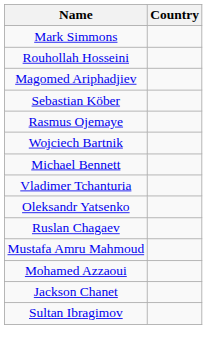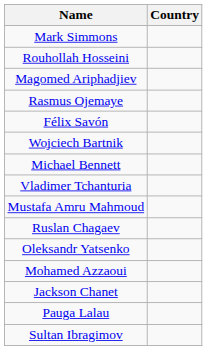 <table class="wikitable sortable  mw-collapsible mw-collapsed" style="text-align:center">
 <tr>
 <th>Name</th>
 <th>Country</th>
 </tr>
 <tr>
 <td><a href='#'>Mark Simmons</a></td>
 <td></td>
 </tr>
 <tr>
 <td><a href='#'>Rouhollah Hosseini</a></td>
 <td></td>
 </tr>
 <tr>
 <td><a href='#'>Magomed Ariphadjiev</a></td>
 <td></td>
 </tr>
 <tr>
-<td><a href='#'>Sebastian Köber</a></td>
+<td><a href='#'>Rasmus Ojemaye</a></td>
 <td></td>
 </tr>
 <tr>
-<td><a href='#'>Rasmus Ojemaye</a></td>
+<td><a href='#'>Félix Savón</a></td>
 <td></td>
 </tr>
 <tr>
 <td><a href='#'>Wojciech Bartnik</a></td>
 <td></td>
 </tr>
 <tr>
 <td><a href='#'>Michael Bennett</a></td>
 <td></td>
 </tr>
 <tr>
 <td><a href='#'>Vladimer Tchanturia</a></td>
 <td></td>
 </tr>
 <tr>
-<td><a href='#'>Oleksandr Yatsenko</a></td>
+<td><a href='#'>Mustafa Amru Mahmoud</a></td>
 <td></td>
 </tr>
 <tr>
 <td><a href='#'>Ruslan Chagaev</a></td>
 <td></td>
 </tr>
 <tr>
-<td><a href='#'>Mustafa Amru Mahmoud</a></td>
+<td><a href='#'>Oleksandr Yatsenko</a></td>
 <td></td>
 </tr>
 <tr>
 <td><a href='#'>Mohamed Azzaoui</a></td>
 <td></td>
 </tr>
 <tr>
 <td><a href='#'>Jackson Chanet</a></td>
 <td></td>
 </tr>
 <tr>
+<td><a href='#'>Pauga Lalau</a></td>
+<td></td>
+</tr>
+<tr>
 <td><a href='#'>Sultan Ibragimov</a></td>
 <td></td>
 </tr>
 </table>
